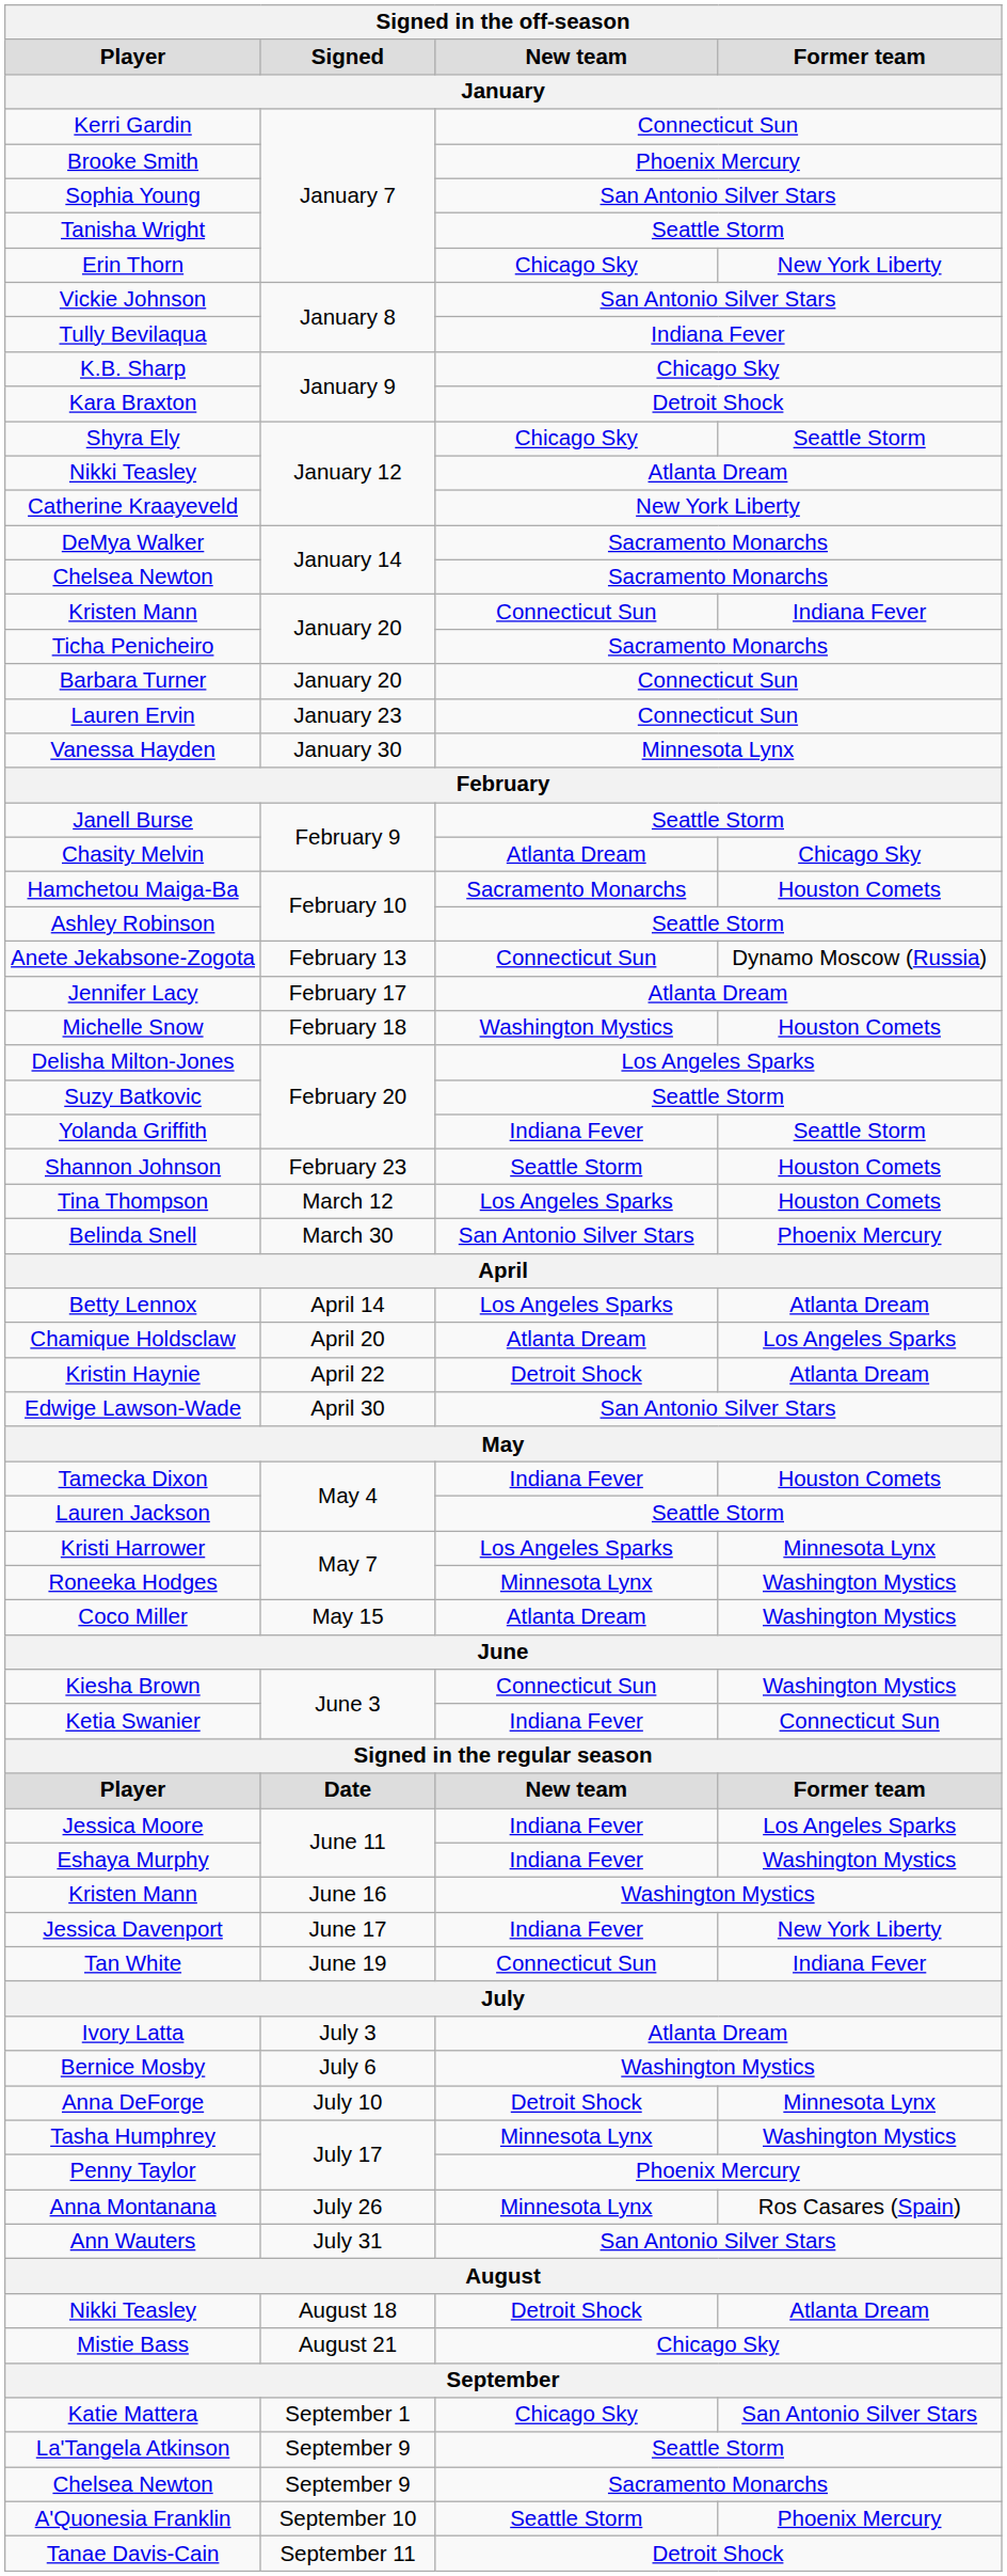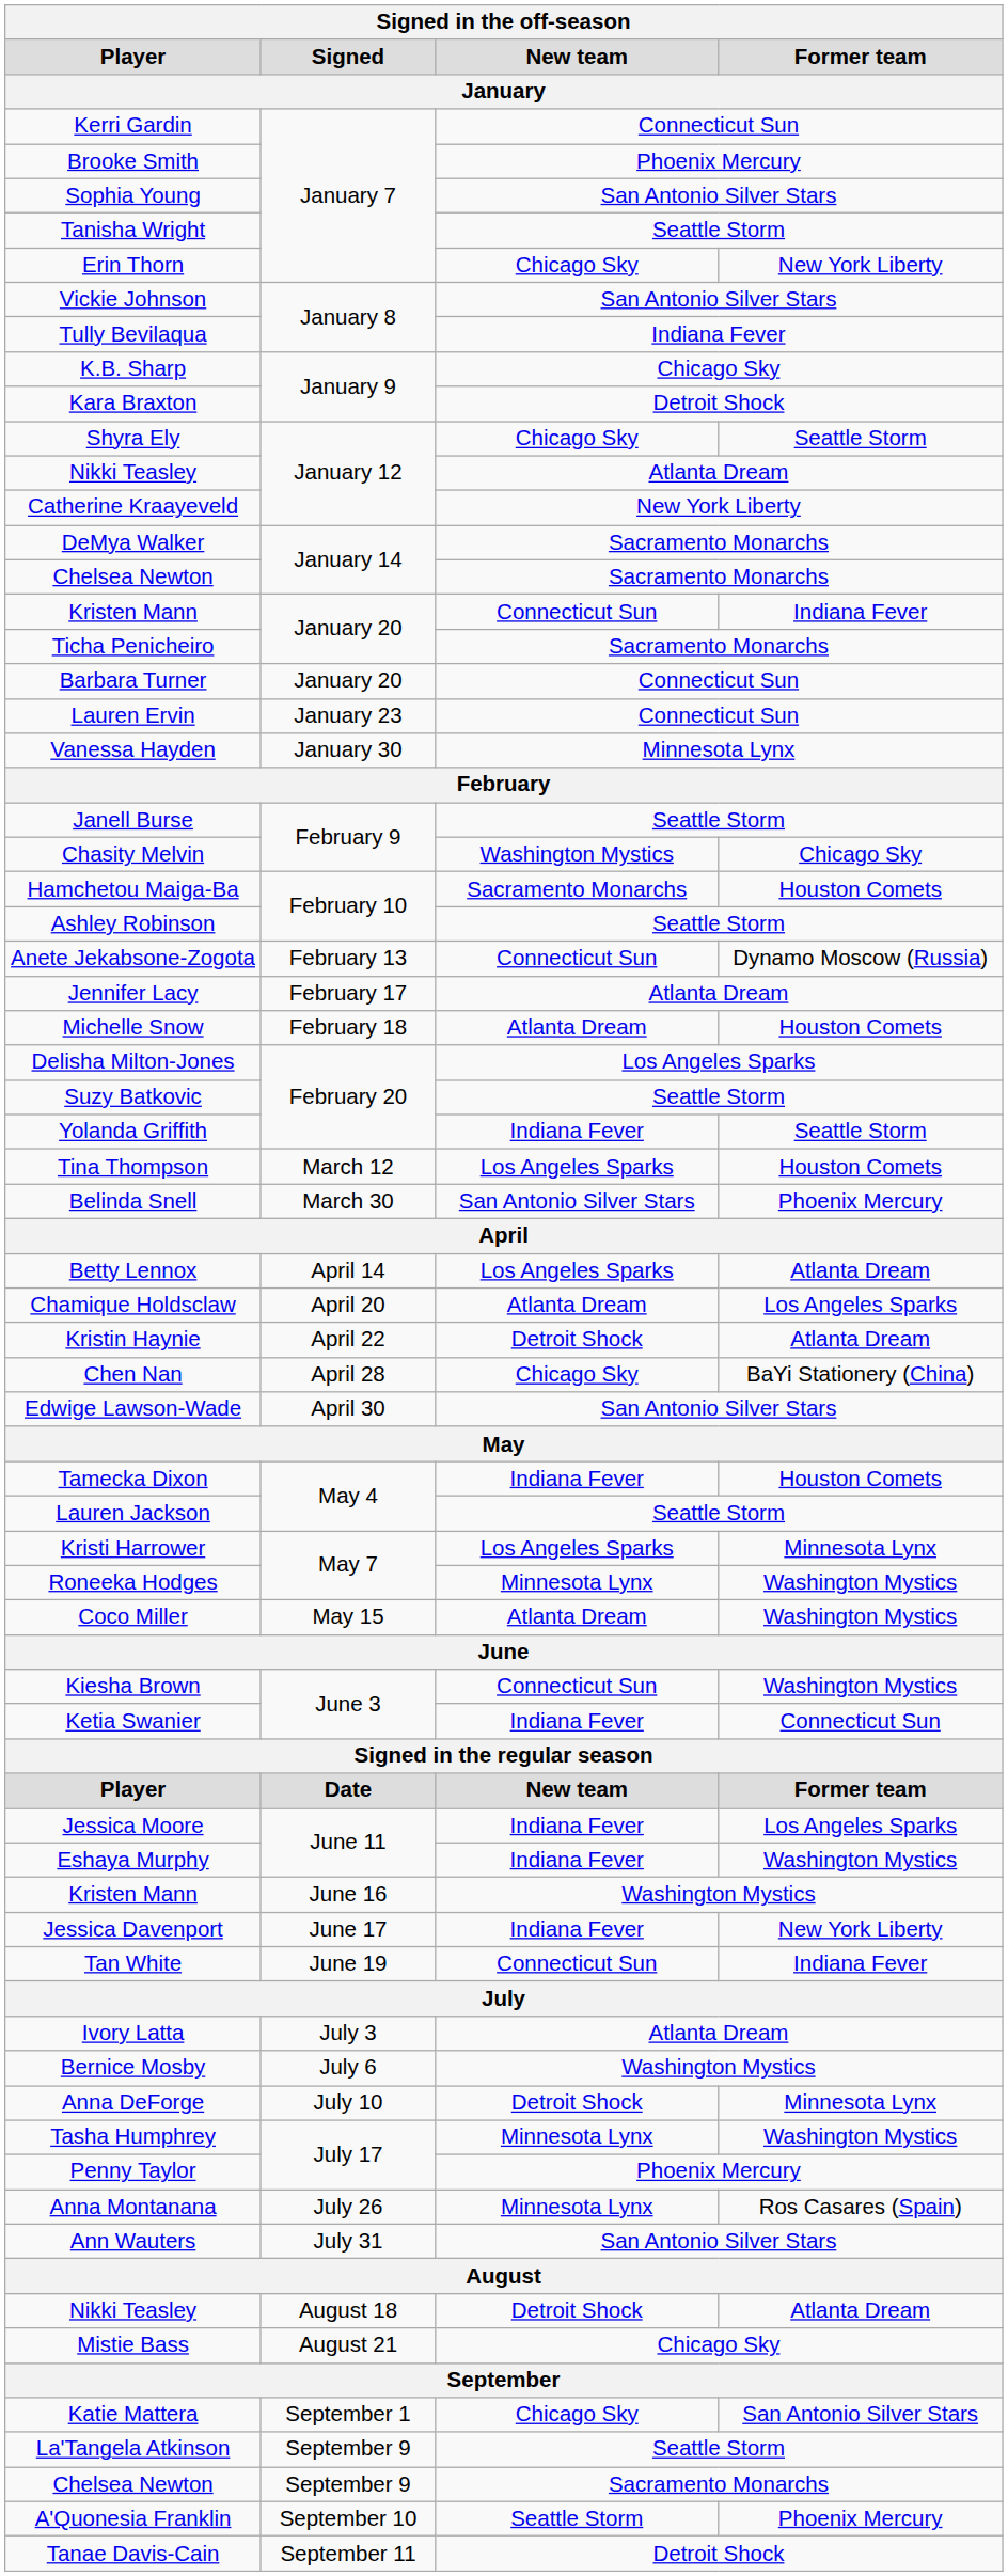 <table class="wikitable" style="text-align: center">
 <tr>
 <th colspan="4">Signed in the off-season</th>
 </tr>
 <tr align="center" bgcolor="#dddddd">
 <td style="width:180px"><strong>Player</strong></td>
 <td style="width:120px"><strong>Signed</strong></td>
 <td style="width:200px"><strong>New team</strong></td>
 <td style="width:200px"><strong>Former team</strong></td>
 </tr>
 <tr>
 <th colspan="4">January</th>
 </tr>
 <tr>
 <td><a href='#'>Kerri Gardin</a></td>
 <td rowspan="5">January 7</td>
 <td colspan="2"><a href='#'>Connecticut Sun</a></td>
 </tr>
 <tr>
 <td><a href='#'>Brooke Smith</a></td>
 <td colspan="2"><a href='#'>Phoenix Mercury</a></td>
 </tr>
 <tr>
 <td><a href='#'>Sophia Young</a></td>
 <td colspan="2"><a href='#'>San Antonio Silver Stars</a></td>
 </tr>
 <tr>
 <td><a href='#'>Tanisha Wright</a></td>
 <td colspan="2"><a href='#'>Seattle Storm</a></td>
 </tr>
 <tr>
 <td><a href='#'>Erin Thorn</a></td>
 <td><a href='#'>Chicago Sky</a></td>
 <td><a href='#'>New York Liberty</a></td>
 </tr>
 <tr>
 <td><a href='#'>Vickie Johnson</a></td>
 <td rowspan="2">January 8</td>
 <td colspan="2"><a href='#'>San Antonio Silver Stars</a></td>
 </tr>
 <tr>
 <td><a href='#'>Tully Bevilaqua</a></td>
 <td colspan="2"><a href='#'>Indiana Fever</a></td>
 </tr>
 <tr>
 <td><a href='#'>K.B. Sharp</a></td>
 <td rowspan="2">January 9</td>
 <td colspan="2"><a href='#'>Chicago Sky</a></td>
 </tr>
 <tr>
 <td><a href='#'>Kara Braxton</a></td>
 <td colspan="2"><a href='#'>Detroit Shock</a></td>
 </tr>
 <tr>
 <td><a href='#'>Shyra Ely</a></td>
 <td rowspan="3">January 12</td>
 <td><a href='#'>Chicago Sky</a></td>
 <td><a href='#'>Seattle Storm</a></td>
 </tr>
 <tr>
 <td><a href='#'>Nikki Teasley</a></td>
 <td colspan="2"><a href='#'>Atlanta Dream</a></td>
 </tr>
 <tr>
 <td><a href='#'>Catherine Kraayeveld</a></td>
 <td colspan="2"><a href='#'>New York Liberty</a></td>
 </tr>
 <tr>
 <td><a href='#'>DeMya Walker</a></td>
 <td rowspan="2">January 14</td>
 <td colspan="2"><a href='#'>Sacramento Monarchs</a></td>
 </tr>
 <tr>
 <td><a href='#'>Chelsea Newton</a></td>
 <td colspan="2"><a href='#'>Sacramento Monarchs</a></td>
 </tr>
 <tr>
 <td><a href='#'>Kristen Mann</a></td>
 <td rowspan="2">January 20</td>
 <td><a href='#'>Connecticut Sun</a></td>
 <td><a href='#'>Indiana Fever</a></td>
 </tr>
 <tr>
 <td><a href='#'>Ticha Penicheiro</a></td>
 <td colspan="2"><a href='#'>Sacramento Monarchs</a></td>
 </tr>
 <tr>
 <td><a href='#'>Barbara Turner</a></td>
 <td>January 20</td>
 <td colspan="2"><a href='#'>Connecticut Sun</a></td>
 </tr>
 <tr>
 <td><a href='#'>Lauren Ervin</a></td>
 <td>January 23</td>
 <td colspan="2"><a href='#'>Connecticut Sun</a></td>
 </tr>
 <tr>
 <td><a href='#'>Vanessa Hayden</a></td>
 <td>January 30</td>
 <td colspan="2"><a href='#'>Minnesota Lynx</a></td>
 </tr>
 <tr>
 <th colspan="4">February</th>
 </tr>
 <tr>
 <td><a href='#'>Janell Burse</a></td>
 <td rowspan="2">February 9</td>
 <td colspan="2"><a href='#'>Seattle Storm</a></td>
 </tr>
 <tr>
 <td><a href='#'>Chasity Melvin</a></td>
-<td><a href='#'>Atlanta Dream</a></td>
+<td><a href='#'>Washington Mystics</a></td>
 <td><a href='#'>Chicago Sky</a></td>
 </tr>
 <tr>
 <td><a href='#'>Hamchetou Maiga-Ba</a></td>
 <td rowspan="2">February 10</td>
 <td><a href='#'>Sacramento Monarchs</a></td>
 <td><a href='#'>Houston Comets</a></td>
 </tr>
 <tr>
 <td><a href='#'>Ashley Robinson</a></td>
 <td colspan="2"><a href='#'>Seattle Storm</a></td>
 </tr>
 <tr>
 <td><a href='#'>Anete Jekabsone-Zogota</a></td>
 <td>February 13</td>
 <td><a href='#'>Connecticut Sun</a></td>
 <td>Dynamo Moscow (<a href='#'>Russia</a>)</td>
 </tr>
 <tr>
 <td><a href='#'>Jennifer Lacy</a></td>
 <td>February 17</td>
 <td colspan="2"><a href='#'>Atlanta Dream</a></td>
 </tr>
 <tr>
 <td><a href='#'>Michelle Snow</a></td>
 <td>February 18</td>
-<td><a href='#'>Washington Mystics</a></td>
+<td><a href='#'>Atlanta Dream</a></td>
 <td><a href='#'>Houston Comets</a></td>
 </tr>
 <tr>
 <td><a href='#'>Delisha Milton-Jones</a></td>
 <td rowspan="3">February 20</td>
 <td colspan="2"><a href='#'>Los Angeles Sparks</a></td>
 </tr>
 <tr>
 <td><a href='#'>Suzy Batkovic</a></td>
 <td colspan="2"><a href='#'>Seattle Storm</a></td>
 </tr>
 <tr>
 <td><a href='#'>Yolanda Griffith</a></td>
 <td><a href='#'>Indiana Fever</a></td>
 <td><a href='#'>Seattle Storm</a></td>
-</tr>
-<tr>
-<td><a href='#'>Shannon Johnson</a></td>
-<td>February 23</td>
-<td><a href='#'>Seattle Storm</a></td>
-<td><a href='#'>Houston Comets</a></td>
 </tr>
 <tr>
 <td><a href='#'>Tina Thompson</a></td>
 <td>March 12</td>
 <td><a href='#'>Los Angeles Sparks</a></td>
 <td><a href='#'>Houston Comets</a></td>
 </tr>
 <tr>
 <td><a href='#'>Belinda Snell</a></td>
 <td>March 30</td>
 <td><a href='#'>San Antonio Silver Stars</a></td>
 <td><a href='#'>Phoenix Mercury</a></td>
 </tr>
 <tr>
 <th colspan="4">April</th>
 </tr>
 <tr>
 <td><a href='#'>Betty Lennox</a></td>
 <td>April 14</td>
 <td><a href='#'>Los Angeles Sparks</a></td>
 <td><a href='#'>Atlanta Dream</a></td>
 </tr>
 <tr>
 <td><a href='#'>Chamique Holdsclaw</a></td>
 <td>April 20</td>
 <td><a href='#'>Atlanta Dream</a></td>
 <td><a href='#'>Los Angeles Sparks</a></td>
 </tr>
 <tr>
 <td><a href='#'>Kristin Haynie</a></td>
 <td>April 22</td>
 <td><a href='#'>Detroit Shock</a></td>
 <td><a href='#'>Atlanta Dream</a></td>
+</tr>
+<tr>
+<td><a href='#'>Chen Nan</a></td>
+<td>April 28</td>
+<td><a href='#'>Chicago Sky</a></td>
+<td>BaYi Stationery (<a href='#'>China</a>)</td>
 </tr>
 <tr>
 <td><a href='#'>Edwige Lawson-Wade</a></td>
 <td>April 30</td>
 <td colspan="2"><a href='#'>San Antonio Silver Stars</a></td>
 </tr>
 <tr>
 <th colspan="4">May</th>
 </tr>
 <tr>
 <td><a href='#'>Tamecka Dixon</a></td>
 <td rowspan="2">May 4</td>
 <td><a href='#'>Indiana Fever</a></td>
 <td><a href='#'>Houston Comets</a></td>
 </tr>
 <tr>
 <td><a href='#'>Lauren Jackson</a></td>
 <td colspan="2"><a href='#'>Seattle Storm</a></td>
 </tr>
 <tr>
 <td><a href='#'>Kristi Harrower</a></td>
 <td rowspan="2">May 7</td>
 <td><a href='#'>Los Angeles Sparks</a></td>
 <td><a href='#'>Minnesota Lynx</a></td>
 </tr>
 <tr>
 <td><a href='#'>Roneeka Hodges</a></td>
 <td><a href='#'>Minnesota Lynx</a></td>
 <td><a href='#'>Washington Mystics</a></td>
 </tr>
 <tr>
 <td><a href='#'>Coco Miller</a></td>
 <td>May 15</td>
 <td><a href='#'>Atlanta Dream</a></td>
 <td><a href='#'>Washington Mystics</a></td>
 </tr>
 <tr>
 <th colspan="4">June</th>
 </tr>
 <tr>
 <td><a href='#'>Kiesha Brown</a></td>
 <td rowspan="2">June 3</td>
 <td><a href='#'>Connecticut Sun</a></td>
 <td><a href='#'>Washington Mystics</a></td>
 </tr>
 <tr>
 <td><a href='#'>Ketia Swanier</a></td>
 <td><a href='#'>Indiana Fever</a></td>
 <td><a href='#'>Connecticut Sun</a></td>
 </tr>
 <tr>
 <th colspan="4">Signed in the regular season</th>
 </tr>
 <tr align="center" bgcolor="#dddddd">
 <td style="width:180px"><strong>Player</strong></td>
 <td style="width:120px"><strong>Date</strong></td>
 <td style="width:200px"><strong>New team</strong></td>
 <td style="width:200px"><strong>Former team</strong></td>
 </tr>
 <tr>
 <td><a href='#'>Jessica Moore</a></td>
 <td rowspan="2">June 11</td>
 <td><a href='#'>Indiana Fever</a></td>
 <td><a href='#'>Los Angeles Sparks</a></td>
 </tr>
 <tr>
 <td><a href='#'>Eshaya Murphy</a></td>
 <td><a href='#'>Indiana Fever</a></td>
 <td><a href='#'>Washington Mystics</a></td>
 </tr>
 <tr>
 <td><a href='#'>Kristen Mann</a></td>
 <td>June 16</td>
 <td colspan="2"><a href='#'>Washington Mystics</a></td>
 </tr>
 <tr>
 <td><a href='#'>Jessica Davenport</a></td>
 <td>June 17</td>
 <td><a href='#'>Indiana Fever</a></td>
 <td><a href='#'>New York Liberty</a></td>
 </tr>
 <tr>
 <td><a href='#'>Tan White</a></td>
 <td>June 19</td>
 <td><a href='#'>Connecticut Sun</a></td>
 <td><a href='#'>Indiana Fever</a></td>
 </tr>
 <tr>
 <th colspan="4">July</th>
 </tr>
 <tr>
 <td><a href='#'>Ivory Latta</a></td>
 <td>July 3</td>
 <td colspan="2"><a href='#'>Atlanta Dream</a></td>
 </tr>
 <tr>
 <td><a href='#'>Bernice Mosby</a></td>
 <td>July 6</td>
 <td colspan="2"><a href='#'>Washington Mystics</a></td>
 </tr>
 <tr>
 <td><a href='#'>Anna DeForge</a></td>
 <td>July 10</td>
 <td><a href='#'>Detroit Shock</a></td>
 <td><a href='#'>Minnesota Lynx</a></td>
 </tr>
 <tr>
 <td><a href='#'>Tasha Humphrey</a></td>
 <td rowspan="2">July 17</td>
 <td><a href='#'>Minnesota Lynx</a></td>
 <td><a href='#'>Washington Mystics</a></td>
 </tr>
 <tr>
 <td><a href='#'>Penny Taylor</a></td>
 <td colspan="2"><a href='#'>Phoenix Mercury</a></td>
 </tr>
 <tr>
 <td><a href='#'>Anna Montanana</a></td>
 <td>July 26</td>
 <td><a href='#'>Minnesota Lynx</a></td>
 <td>Ros Casares (<a href='#'>Spain</a>)</td>
 </tr>
 <tr>
 <td><a href='#'>Ann Wauters</a></td>
 <td>July 31</td>
 <td colspan="2"><a href='#'>San Antonio Silver Stars</a></td>
 </tr>
 <tr>
 <th colspan="4">August</th>
 </tr>
 <tr>
 <td><a href='#'>Nikki Teasley</a></td>
 <td>August 18</td>
 <td><a href='#'>Detroit Shock</a></td>
 <td><a href='#'>Atlanta Dream</a></td>
 </tr>
 <tr>
 <td><a href='#'>Mistie Bass</a></td>
 <td>August 21</td>
 <td colspan="2"><a href='#'>Chicago Sky</a></td>
 </tr>
 <tr>
 <th colspan="4">September</th>
 </tr>
 <tr>
 <td><a href='#'>Katie Mattera</a></td>
 <td>September 1</td>
 <td><a href='#'>Chicago Sky</a></td>
 <td><a href='#'>San Antonio Silver Stars</a></td>
 </tr>
 <tr>
 <td><a href='#'>La'Tangela Atkinson</a></td>
 <td>September 9</td>
 <td colspan="2"><a href='#'>Seattle Storm</a></td>
 </tr>
 <tr>
 <td><a href='#'>Chelsea Newton</a></td>
 <td>September 9</td>
 <td colspan="2"><a href='#'>Sacramento Monarchs</a></td>
 </tr>
 <tr>
 <td><a href='#'>A'Quonesia Franklin</a></td>
 <td>September 10</td>
 <td><a href='#'>Seattle Storm</a></td>
 <td><a href='#'>Phoenix Mercury</a></td>
 </tr>
 <tr>
 <td><a href='#'>Tanae Davis-Cain</a></td>
 <td>September 11</td>
 <td colspan="2"><a href='#'>Detroit Shock</a></td>
 </tr>
 </table>
